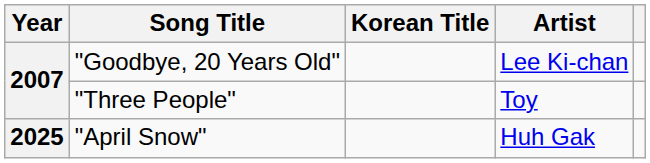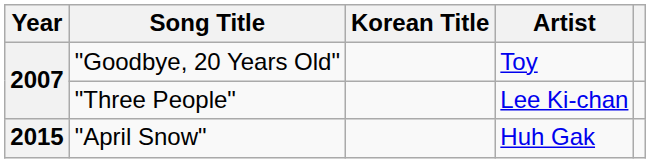 <table class="wikitable plainrowheaders sortable">
 <tr>
 <th scope="col">Year</th>
 <th scope="col">Song Title</th>
 <th scope="col">Korean Title</th>
 <th scope="col">Artist</th>
 <th scope="col" class="unsortable"></th>
 </tr>
 <tr>
 <th scope="row" rowspan="2">2007</th>
 <td>"Goodbye, 20 Years Old"</td>
 <td></td>
-<td><a href='#'>Lee Ki-chan</a></td>
+<td><a href='#'>Toy</a></td>
 <td></td>
 </tr>
 <tr>
 <td>"Three People"</td>
 <td></td>
-<td><a href='#'>Toy</a></td>
+<td><a href='#'>Lee Ki-chan</a></td>
 <td></td>
 </tr>
 <tr>
-<th scope="row">2025</th>
+<th scope="row">2015</th>
 <td>"April Snow"</td>
 <td></td>
 <td><a href='#'>Huh Gak</a></td>
 <td></td>
 </tr>
 </table>
